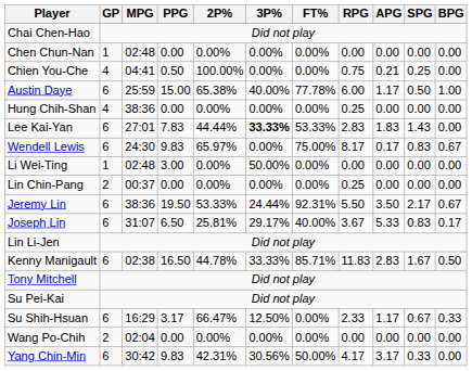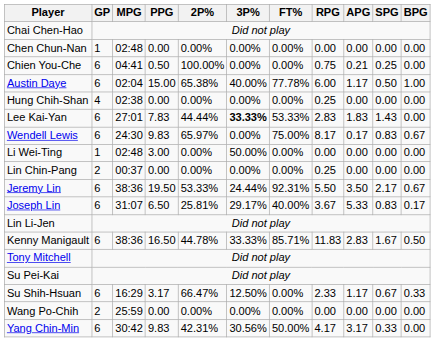 <table class="wikitable">
 <tr>
 <th>Player</th>
 <th>GP</th>
 <th>MPG</th>
 <th>PPG</th>
 <th>2P%</th>
 <th>3P%</th>
 <th>FT%</th>
 <th>RPG</th>
 <th>APG</th>
 <th>SPG</th>
 <th>BPG</th>
 </tr>
 <tr>
 <td>Chai Chen-Hao</td>
 <td align=center colspan=10><em>Did not play</em></td>
 </tr>
 <tr>
 <td>Chen Chun-Nan</td>
 <td>1</td>
 <td>02:48</td>
 <td>0.00</td>
 <td>0.00%</td>
 <td>0.00%</td>
 <td>0.00%</td>
 <td>0.00</td>
 <td>0.00</td>
 <td>0.00</td>
 <td>0.00</td>
 </tr>
 <tr>
 <td>Chien You-Che</td>
-<td>4</td>
+<td>6</td>
 <td>04:41</td>
 <td>0.50</td>
 <td>100.00%</td>
 <td>0.00%</td>
 <td>0.00%</td>
 <td>0.75</td>
 <td>0.21</td>
 <td>0.25</td>
 <td>0.00</td>
 </tr>
 <tr>
 <td><a href='#'>Austin Daye</a></td>
 <td>6</td>
-<td>25:59</td>
+<td>02:04</td>
 <td>15.00</td>
 <td>65.38%</td>
 <td>40.00%</td>
 <td>77.78%</td>
 <td>6.00</td>
 <td>1.17</td>
 <td>0.50</td>
 <td>1.00</td>
 </tr>
 <tr>
 <td>Hung Chih-Shan</td>
 <td>4</td>
-<td>38:36</td>
+<td>02:38</td>
 <td>0.00</td>
 <td>0.00%</td>
 <td>0.00%</td>
 <td>0.00%</td>
 <td>0.25</td>
 <td>0.00</td>
 <td>0.00</td>
 <td>0.00</td>
 </tr>
 <tr>
 <td>Lee Kai-Yan</td>
 <td>6</td>
 <td>27:01</td>
 <td>7.83</td>
 <td>44.44%</td>
 <td><strong>33.33%</strong></td>
 <td>53.33%</td>
 <td>2.83</td>
 <td>1.83</td>
 <td>1.43</td>
 <td>0.00</td>
 </tr>
 <tr>
 <td><a href='#'>Wendell Lewis</a></td>
 <td>6</td>
 <td>24:30</td>
 <td>9.83</td>
 <td>65.97%</td>
 <td>0.00%</td>
 <td>75.00%</td>
 <td>8.17</td>
 <td>0.17</td>
 <td>0.83</td>
 <td>0.67</td>
 </tr>
 <tr>
 <td>Li Wei-Ting</td>
 <td>1</td>
 <td>02:48</td>
 <td>3.00</td>
 <td>0.00%</td>
 <td>50.00%</td>
 <td>0.00%</td>
 <td>0.00</td>
 <td>0.00</td>
 <td>0.00</td>
 <td>0.00</td>
 </tr>
 <tr>
 <td>Lin Chin-Pang</td>
 <td>2</td>
 <td>00:37</td>
 <td>0.00</td>
 <td>0.00%</td>
 <td>0.00%</td>
 <td>0.00%</td>
 <td>0.25</td>
 <td>0.00</td>
 <td>0.00</td>
 <td>0.00</td>
 </tr>
 <tr>
 <td><a href='#'>Jeremy Lin</a></td>
 <td>6</td>
 <td>38:36</td>
 <td>19.50</td>
 <td>53.33%</td>
 <td>24.44%</td>
 <td>92.31%</td>
 <td>5.50</td>
 <td>3.50</td>
 <td>2.17</td>
 <td>0.67</td>
 </tr>
 <tr>
 <td><a href='#'>Joseph Lin</a></td>
 <td>6</td>
 <td>31:07</td>
 <td>6.50</td>
 <td>25.81%</td>
 <td>29.17%</td>
 <td>40.00%</td>
 <td>3.67</td>
 <td>5.33</td>
 <td>0.83</td>
 <td>0.17</td>
 </tr>
 <tr>
 <td>Lin Li-Jen</td>
 <td align=center colspan=10><em>Did not play</em></td>
 </tr>
 <tr>
 <td>Kenny Manigault</td>
 <td>6</td>
-<td>02:38</td>
+<td>38:36</td>
 <td>16.50</td>
 <td>44.78%</td>
 <td>33.33%</td>
 <td>85.71%</td>
 <td>11.83</td>
 <td>2.83</td>
 <td>1.67</td>
 <td>0.50</td>
 </tr>
 <tr>
 <td><a href='#'>Tony Mitchell</a></td>
 <td align=center colspan=10><em>Did not play</em></td>
 </tr>
 <tr>
 <td>Su Pei-Kai</td>
 <td align=center colspan=10><em>Did not play</em></td>
 </tr>
 <tr>
 <td>Su Shih-Hsuan</td>
 <td>6</td>
 <td>16:29</td>
 <td>3.17</td>
 <td>66.47%</td>
 <td>12.50%</td>
 <td>0.00%</td>
 <td>2.33</td>
 <td>1.17</td>
 <td>0.67</td>
 <td>0.33</td>
 </tr>
 <tr>
 <td>Wang Po-Chih</td>
 <td>2</td>
-<td>02:04</td>
+<td>25:59</td>
 <td>0.00</td>
 <td>0.00%</td>
 <td>0.00%</td>
 <td>0.00%</td>
 <td>0.00</td>
 <td>0.00</td>
 <td>0.00</td>
 <td>0.00</td>
 </tr>
 <tr>
 <td><a href='#'>Yang Chin-Min</a></td>
 <td>6</td>
 <td>30:42</td>
 <td>9.83</td>
 <td>42.31%</td>
 <td>30.56%</td>
 <td>50.00%</td>
 <td>4.17</td>
 <td>3.17</td>
 <td>0.33</td>
 <td>0.00</td>
 </tr>
 </table>
